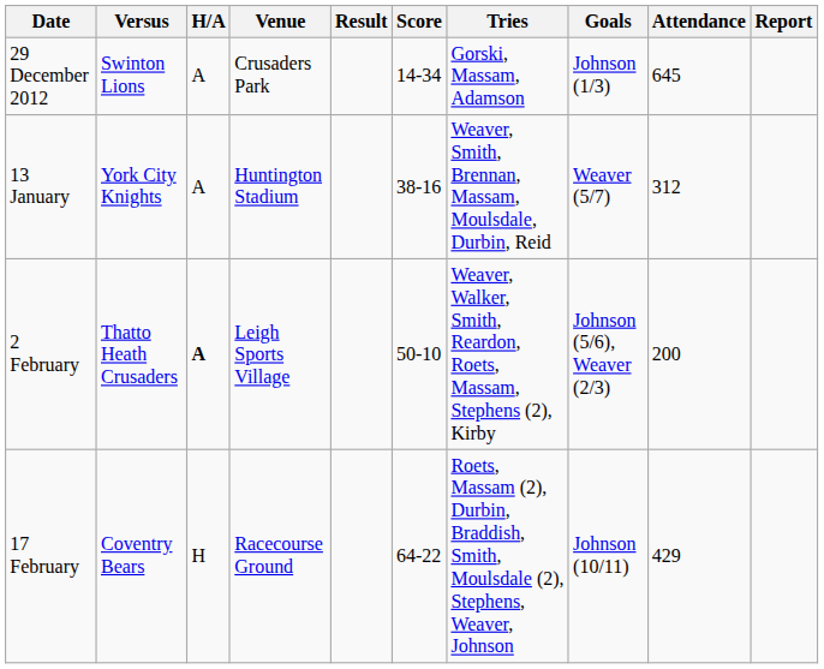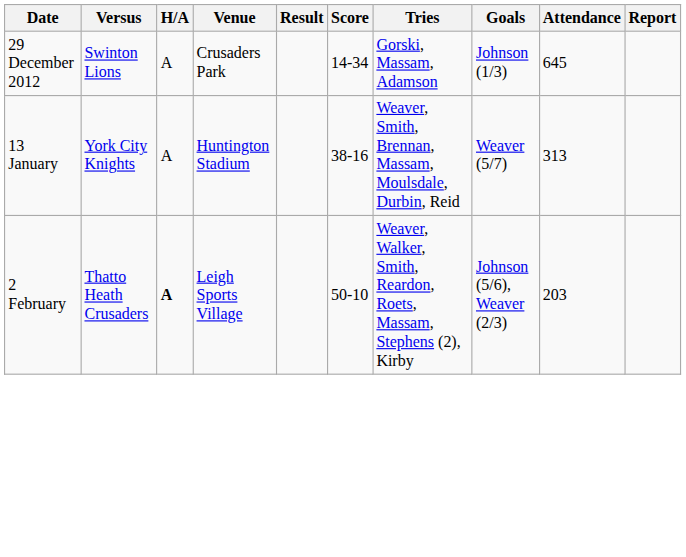 <table class="wikitable defaultleft col3center col6center col9right" style="font-size:90%;">
 <tr>
 <th>Date</th>
 <th>Versus</th>
 <th>H/A</th>
 <th>Venue</th>
 <th>Result</th>
 <th>Score</th>
 <th>Tries</th>
 <th>Goals</th>
 <th>Attendance</th>
 <th>Report</th>
 </tr>
 <tr>
 <td>29 December 2012</td>
 <td> <a href='#'>Swinton Lions</a></td>
 <td>A</td>
 <td>Crusaders Park</td>
 <td></td>
 <td>14-34</td>
 <td><a href='#'>Gorski</a>, <a href='#'>Massam</a>, <a href='#'>Adamson</a></td>
 <td><a href='#'>Johnson</a> (1/3)</td>
 <td>645</td>
 <td></td>
 </tr>
 <tr>
 <td>13 January</td>
 <td> <a href='#'>York City Knights</a></td>
 <td>A</td>
 <td><a href='#'>Huntington Stadium</a></td>
 <td></td>
 <td>38-16</td>
 <td><a href='#'>Weaver</a>, <a href='#'>Smith</a>, <a href='#'>Brennan</a>, <a href='#'>Massam</a>, <a href='#'>Moulsdale</a>, <a href='#'>Durbin</a>, Reid</td>
 <td><a href='#'>Weaver</a> (5/7)</td>
-<td>312</td>
+<td>313</td>
 <td></td>
 </tr>
 <tr>
 <td>2 February</td>
 <td><a href='#'>Thatto Heath Crusaders</a></td>
 <td><strong>A</strong></td>
 <td><a href='#'>Leigh Sports Village</a></td>
 <td></td>
 <td>50-10</td>
 <td><a href='#'>Weaver</a>, <a href='#'>Walker</a>, <a href='#'>Smith</a>, <a href='#'>Reardon</a>, <a href='#'>Roets</a>, <a href='#'>Massam</a>, <a href='#'>Stephens</a> (2), Kirby</td>
 <td><a href='#'>Johnson</a> (5/6), <a href='#'>Weaver</a> (2/3)</td>
-<td>200</td>
-<td></td>
-</tr>
-<tr>
-<td>17 February</td>
-<td> <a href='#'>Coventry Bears</a></td>
-<td>H</td>
-<td><a href='#'>Racecourse Ground</a></td>
-<td></td>
-<td>64-22</td>
-<td><a href='#'>Roets</a>, <a href='#'>Massam</a> (2), <a href='#'>Durbin</a>, <a href='#'>Braddish</a>, <a href='#'>Smith</a>, <a href='#'>Moulsdale</a> (2), <a href='#'>Stephens</a>, <a href='#'>Weaver</a>, <a href='#'>Johnson</a></td>
-<td><a href='#'>Johnson</a> (10/11)</td>
-<td>429</td>
+<td>203</td>
 <td></td>
 </tr>
 </table>
